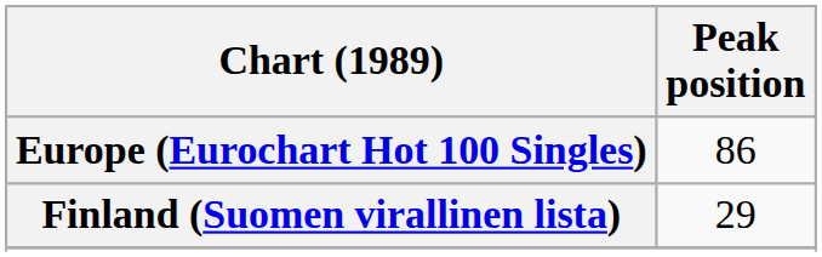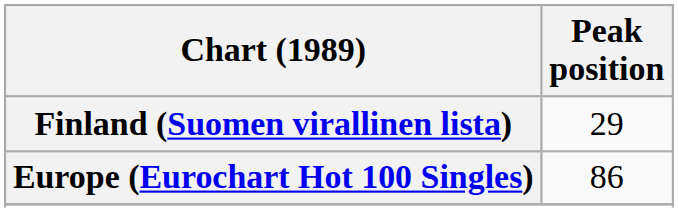 <table class="wikitable sortable plainrowheaders" style="text-align:center">
 <tr>
 <th scope="col">Chart (1989)</th>
 <th scope="col">Peak<br>position</th>
 </tr>
 <tr>
+<th scope="row">Finland (<a href='#'>Suomen virallinen lista</a>)</th>
+<td>29</td>
+</tr>
+<tr>
 <th scope="row">Europe (<a href='#'>Eurochart Hot 100 Singles</a>)</th>
 <td>86</td>
-</tr>
-<tr>
-<th scope="row">Finland (<a href='#'>Suomen virallinen lista</a>)</th>
-<td>29</td>
 </tr>
 <tr>
 </tr>
 <tr>
 </tr>
 </table>
